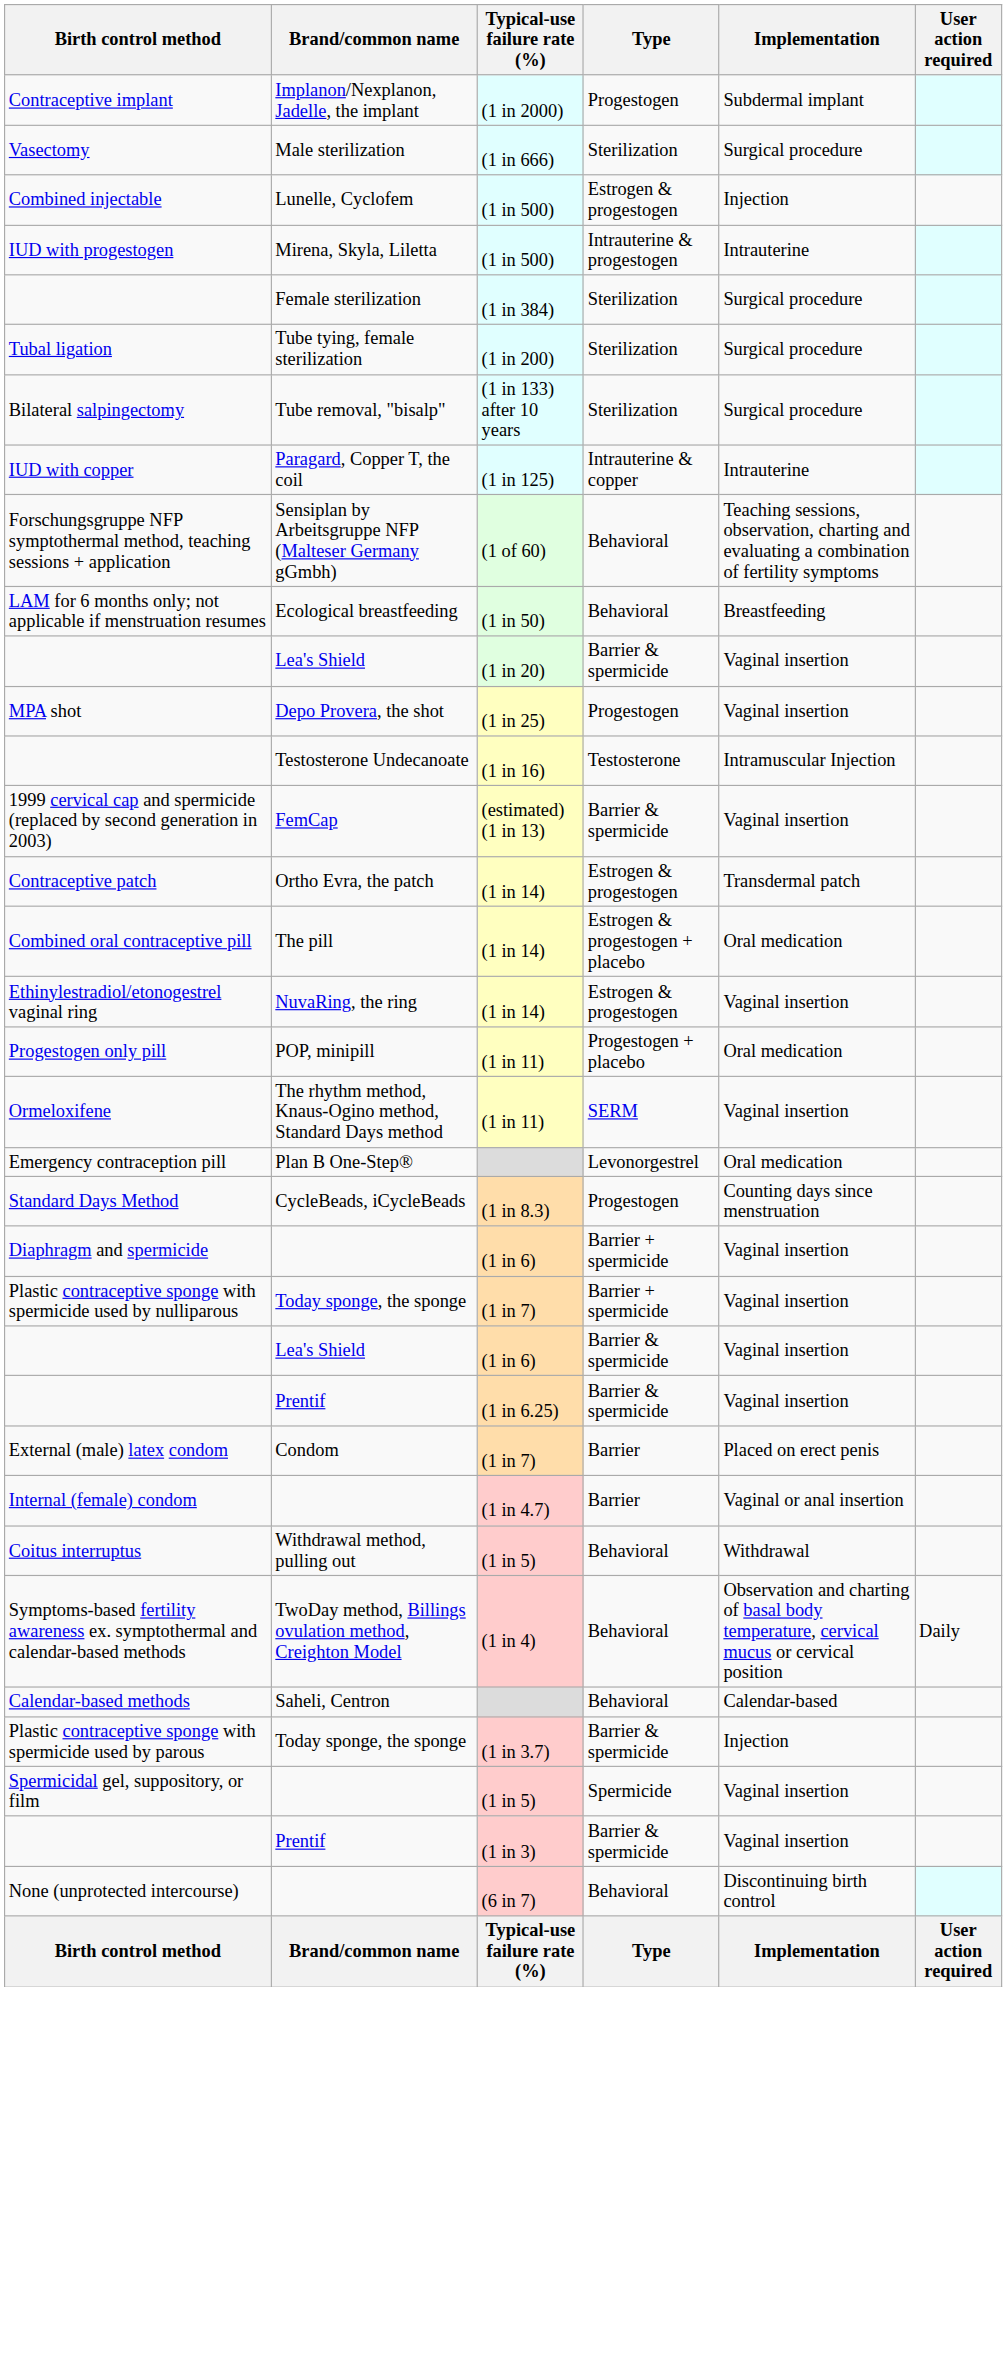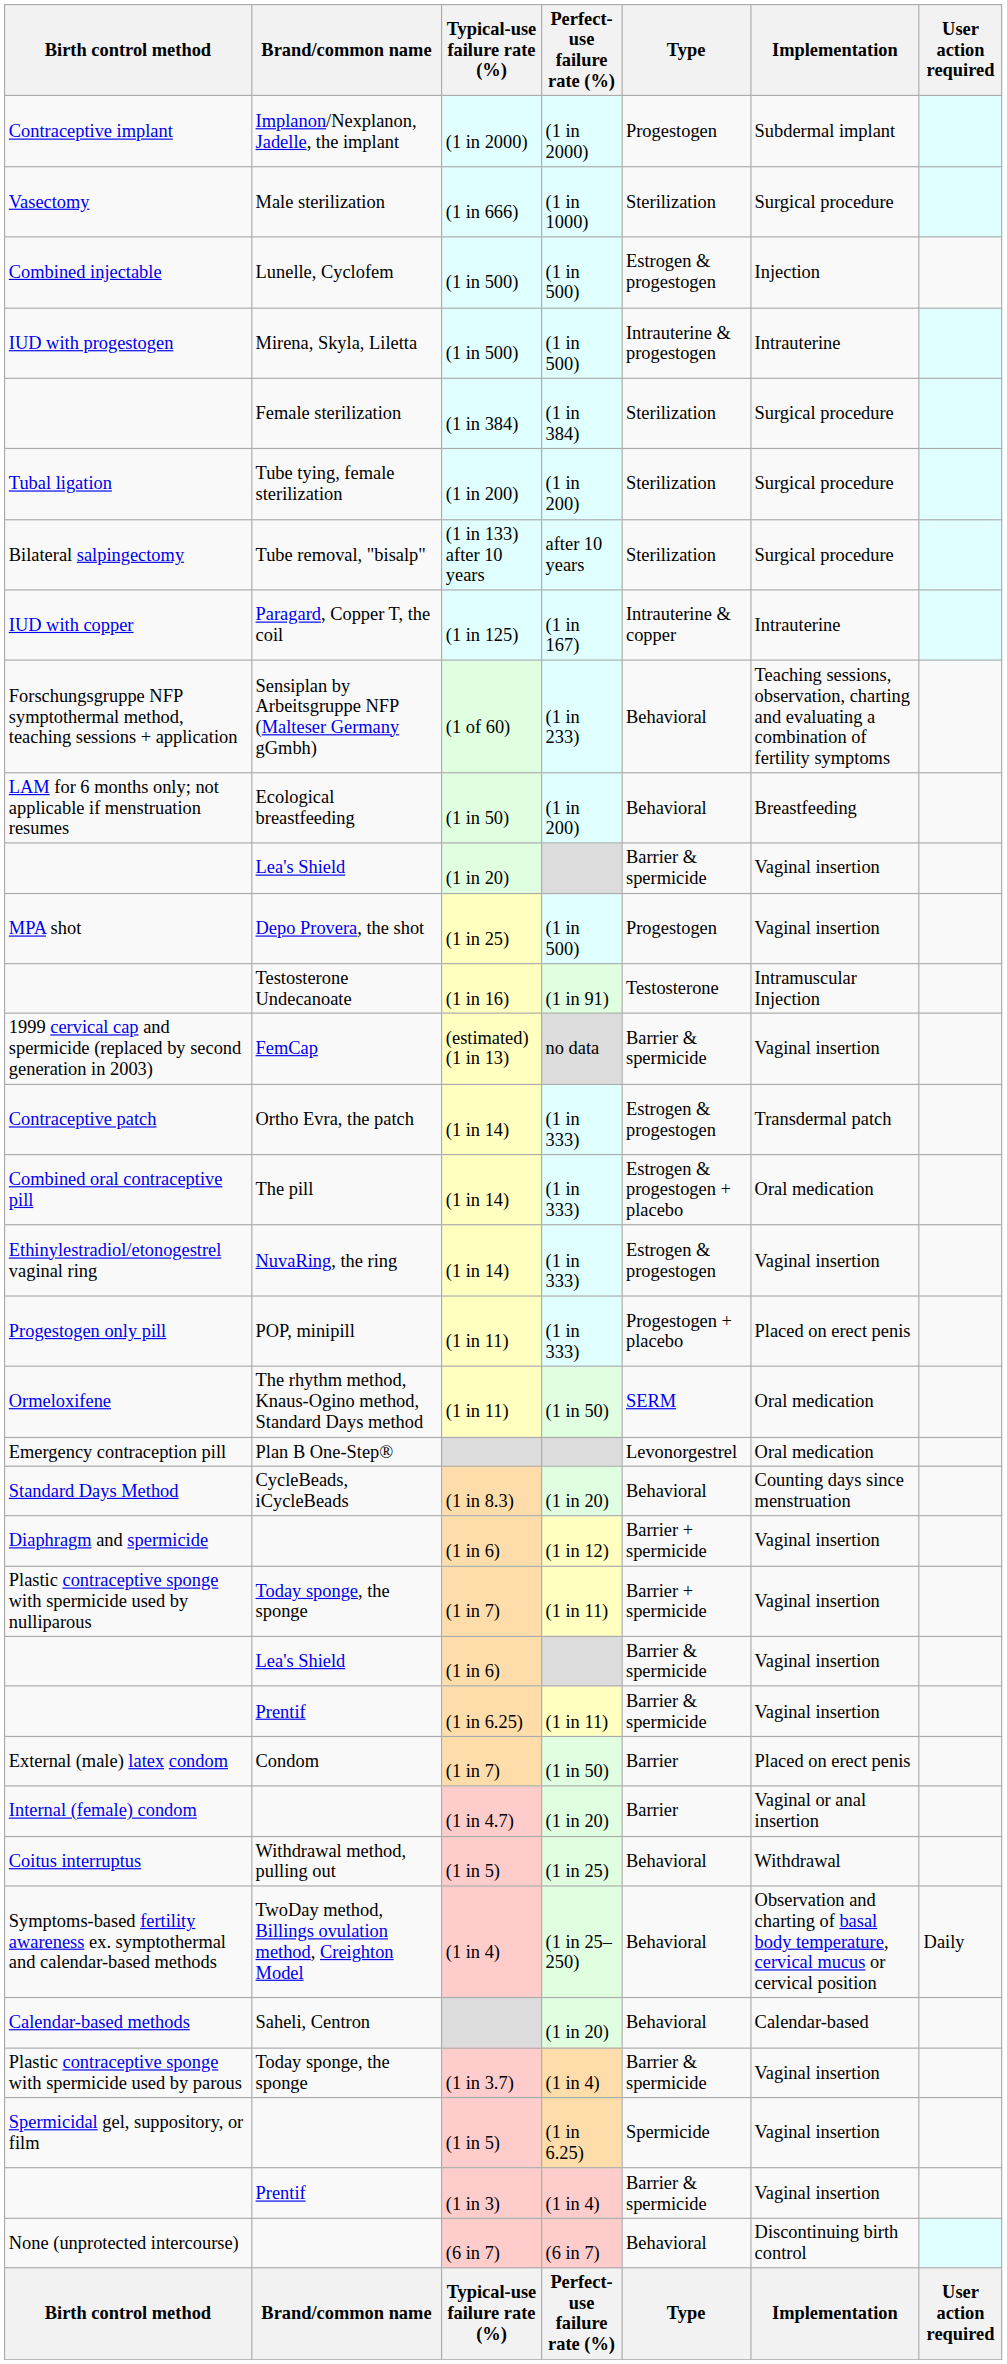 <table class="wikitable sortable">
 <tr>
 <th>Birth control method</th>
 <th class=unsortable>Brand/common name</th>
 <th>Typical-use failure rate (%)</th>
+<th>Perfect-use failure rate (%)</th>
 <th>Type</th>
 <th>Implementation</th>
 <th>User action required</th>
 </tr>
 <tr>
 <td><a href='#'>Contraceptive implant</a></td>
 <td><a href='#'>Implanon</a>/Nexplanon, <a href='#'>Jadelle</a>, the implant</td>
 <td style="background:#e0ffff"> <br>(1 in 2000)</td>
+<td style=background:#e0ffff> <br>(1 in 2000)</td>
 <td>Progestogen</td>
 <td>Subdermal implant</td>
 <td style=background:#e0ffff></td>
 </tr>
 <tr>
 <td><a href='#'>Vasectomy</a></td>
 <td>Male sterilization</td>
 <td style="background:#e0ffff"> <br>(1 in 666)</td>
+<td style=background:#e0ffff> <br>(1 in 1000)</td>
 <td>Sterilization</td>
 <td>Surgical procedure</td>
 <td style=background:#e0ffff></td>
 </tr>
 <tr>
 <td><a href='#'>Combined injectable</a></td>
 <td>Lunelle, Cyclofem</td>
+<td style=background:#e0ffff> <br>(1 in 500)</td>
 <td style=background:#e0ffff> <br>(1 in 500)</td>
 <td>Estrogen & progestogen</td>
 <td>Injection</td>
 <td></td>
 </tr>
 <tr>
 <td><a href='#'>IUD with progestogen</a></td>
 <td>Mirena, Skyla, Liletta</td>
 <td style=background:#e0ffff> <br>(1 in 500)</td>
+<td style=background:#e0ffff><br>(1 in 500)</td>
 <td>Intrauterine & progestogen</td>
 <td>Intrauterine</td>
 <td style=background:#e0ffff></td>
 </tr>
 <tr>
 <td></td>
 <td>Female sterilization</td>
+<td style=background:#e0ffff> <br>(1 in 384)</td>
 <td style=background:#e0ffff> <br>(1 in 384)</td>
 <td>Sterilization</td>
 <td>Surgical procedure</td>
 <td style=background:#e0ffff></td>
 </tr>
 <tr>
 <td><a href='#'>Tubal ligation</a></td>
 <td>Tube tying, female sterilization</td>
 <td style=background:#e0ffff> <br>(1 in 200)</td>
+<td style=background:#e0ffff> <br>(1 in 200)</td>
 <td>Sterilization</td>
 <td>Surgical procedure</td>
 <td style=background:#e0ffff></td>
 </tr>
 <tr>
 <td>Bilateral <a href='#'>salpingectomy</a></td>
 <td>Tube removal, "bisalp"</td>
 <td style=background:#e0ffff> (1 in 133) after 10 years</td>
+<td style=background:#e0ffff> after 10 years</td>
 <td>Sterilization</td>
 <td>Surgical procedure</td>
 <td style=background:#e0ffff></td>
 </tr>
 <tr>
 <td><a href='#'>IUD with copper</a></td>
 <td><a href='#'>Paragard</a>, Copper T, the coil</td>
 <td style=background:#e0ffff> <br>(1 in 125)</td>
+<td style=background:#e0ffff><br>(1 in 167)</td>
 <td>Intrauterine & copper</td>
 <td>Intrauterine</td>
 <td style=background:#e0ffff> </td>
 </tr>
 <tr>
 <td>Forschungsgruppe NFP symptothermal method, teaching sessions + application</td>
 <td>Sensiplan by Arbeitsgruppe NFP (<a href='#'>Malteser Germany</a> gGmbh)</td>
 <td style=background:#e0ffe0> <br>(1 of 60)</td>
+<td style=background:#e0ffff><br> (1 in 233)</td>
 <td>Behavioral</td>
 <td>Teaching sessions, observation, charting and evaluating a combination of fertility symptoms</td>
 <td></td>
 </tr>
 <tr>
 <td><a href='#'>LAM</a> for 6 months only; not applicable if menstruation resumes</td>
 <td>Ecological breastfeeding</td>
 <td style="background:#e0ffe0"> <br>(1 in 50)</td>
+<td style=background:#e0ffff> <br>(1 in 200)</td>
 <td>Behavioral</td>
 <td>Breastfeeding</td>
 <td></td>
 </tr>
 <tr>
 <td></td>
 <td><a href='#'>Lea's Shield</a></td>
 <td style=background:#e0ffe0> <br>(1 in 20)</td>
+<td style=background:#dcdcdc></td>
 <td>Barrier & spermicide</td>
 <td>Vaginal insertion</td>
 <td></td>
 </tr>
 <tr>
 <td><a href='#'>MPA</a> shot</td>
 <td><a href='#'>Depo Provera</a>, the shot</td>
 <td style="background:#ffffc0"> <br>(1 in 25)</td>
+<td style=background:#e0ffff><br>(1 in 500)</td>
 <td>Progestogen</td>
 <td>Vaginal insertion</td>
 <td></td>
 </tr>
 <tr>
 <td></td>
 <td>Testosterone Undecanoate</td>
 <td style="background:#ffffc0"> <br>(1 in 16)</td>
+<td style="background:#e0ffe0"><br>(1 in 91)</td>
 <td>Testosterone</td>
 <td>Intramuscular Injection</td>
 <td></td>
 </tr>
 <tr>
 <td>1999 <a href='#'>cervical cap</a> and spermicide (replaced by second generation in 2003)</td>
 <td><a href='#'>FemCap</a></td>
 <td style=background:#ffffc0> (estimated) <br>(1 in 13)</td>
+<td style=background:#dcdcdc>no data</td>
 <td>Barrier & spermicide</td>
 <td>Vaginal insertion</td>
 <td></td>
 </tr>
 <tr>
 <td><a href='#'>Contraceptive patch</a></td>
 <td>Ortho Evra, the patch</td>
 <td style="background:#ffffc0"> <br>(1 in 14)</td>
+<td style="background:#e0ffff"><br>(1 in 333)</td>
 <td>Estrogen & progestogen</td>
 <td>Transdermal patch</td>
 <td></td>
 </tr>
 <tr>
 <td><a href='#'>Combined oral contraceptive pill</a></td>
 <td>The pill</td>
 <td style=background:#ffffc0> <br>(1 in 14)</td>
+<td style=background:#e0ffff><br>(1 in 333)</td>
 <td>Estrogen & progestogen + placebo</td>
 <td>Oral medication</td>
 <td></td>
 </tr>
 <tr>
 <td><a href='#'>Ethinylestradiol/etonogestrel</a> vaginal ring</td>
 <td><a href='#'>NuvaRing</a>, the ring</td>
 <td style=background:#ffffc0> <br>(1 in 14)</td>
+<td style=background:#e0ffff> <br>(1 in 333)</td>
 <td>Estrogen & progestogen</td>
 <td>Vaginal insertion</td>
 <td> </td>
 </tr>
 <tr>
 <td><a href='#'>Progestogen only pill</a></td>
 <td>POP, minipill</td>
 <td style=background:#ffffc0><br>(1 in 11)</td>
+<td style=background:#e0ffff><br>(1 in 333)</td>
 <td>Progestogen + placebo</td>
-<td>Oral medication</td>
+<td>Placed on erect penis</td>
 <td></td>
 </tr>
 <tr>
 <td><a href='#'>Ormeloxifene</a></td>
 <td>The rhythm method, Knaus-Ogino method, Standard Days method</td>
 <td style=background:#ffffc0> <br> (1 in 11)</td>
+<td style=background:#e0ffe0><br>(1 in 50)</td>
 <td><a href='#'>SERM</a></td>
-<td>Vaginal insertion</td>
+<td>Oral medication</td>
 <td></td>
 </tr>
 <tr>
 <td>Emergency contraception pill</td>
 <td>Plan B One-Step®</td>
+<td style=background:#dcdcdc></td>
 <td style=background:#dcdcdc></td>
 <td>Levonorgestrel</td>
 <td>Oral medication</td>
 <td></td>
 </tr>
 <tr>
 <td><a href='#'>Standard Days Method</a></td>
 <td>CycleBeads, iCycleBeads</td>
 <td style="background:#fda;"> <br>(1 in 8.3)</td>
-<td>Progestogen</td>
+<td style=background:#e0ffe0><br>(1 in 20)</td>
+<td>Behavioral</td>
 <td>Counting days since menstruation</td>
 <td></td>
 </tr>
 <tr>
 <td><a href='#'>Diaphragm</a> and <a href='#'>spermicide</a></td>
 <td></td>
 <td style="background:#fda;"> <br>(1 in 6)</td>
+<td style=background:#ffffc0> <br>(1 in 12)</td>
 <td>Barrier + spermicide</td>
 <td>Vaginal insertion</td>
 <td></td>
 </tr>
 <tr>
 <td>Plastic <a href='#'>contraceptive sponge</a> with spermicide used by nulliparous</td>
 <td><a href='#'>Today sponge</a>, the sponge</td>
 <td style="background:#fda;"> <br>(1 in 7)</td>
+<td style=background:#ffffc0> <br>(1 in 11)</td>
 <td>Barrier + spermicide</td>
 <td>Vaginal insertion</td>
 <td></td>
 </tr>
 <tr>
 <td></td>
 <td><a href='#'>Lea's Shield</a></td>
 <td style="background:#fda;"> <br>(1 in 6)</td>
+<td style=background:#dcdcdc></td>
 <td>Barrier & spermicide</td>
 <td>Vaginal insertion</td>
 <td></td>
 </tr>
 <tr>
 <td></td>
 <td><a href='#'>Prentif</a></td>
 <td style="background:#fda;"> <br>(1 in 6.25)</td>
+<td style=background:#ffffc0><br>(1 in 11)</td>
 <td>Barrier & spermicide</td>
 <td>Vaginal insertion</td>
 <td></td>
 </tr>
 <tr>
 <td>External (male) <a href='#'>latex</a> <a href='#'>condom</a></td>
 <td>Condom</td>
 <td style="background:#fda;"> <br>(1 in 7)</td>
+<td style=background:#e0ffe0> <br>(1 in 50)</td>
 <td>Barrier</td>
 <td>Placed on erect penis</td>
 <td></td>
 </tr>
 <tr>
 <td><a href='#'>Internal (female) condom</a></td>
 <td></td>
 <td style="background:#fcc;"> <br>(1 in 4.7)</td>
+<td style=background:#e0ffe0> <br>(1 in 20)</td>
 <td>Barrier</td>
 <td>Vaginal or anal insertion</td>
 <td></td>
 </tr>
 <tr>
 <td><a href='#'>Coitus interruptus</a></td>
 <td>Withdrawal method, pulling out</td>
 <td style="background:#fcc;"> <br>(1 in 5)</td>
+<td style=background:#e0ffe0> <br>(1 in 25)</td>
 <td>Behavioral</td>
 <td>Withdrawal</td>
 <td></td>
 </tr>
 <tr>
 <td>Symptoms-based <a href='#'>fertility awareness</a> ex. symptothermal and calendar-based methods</td>
 <td>TwoDay method, <a href='#'>Billings ovulation method</a>, <a href='#'>Creighton Model</a></td>
 <td style="background:#fcc;"> <br>(1 in 4)</td>
+<td style=background:#e0ffe0> <br>(1 in 25–250)</td>
 <td>Behavioral</td>
 <td>Observation and charting of <a href='#'>basal body temperature</a>, <a href='#'>cervical mucus</a> or cervical position</td>
 <td>Daily</td>
 </tr>
 <tr>
 <td><a href='#'>Calendar-based methods</a></td>
 <td>Saheli, Centron</td>
 <td style="background:#dcdcdc"></td>
+<td style=background:#e0ffe0><br>(1 in 20)</td>
 <td>Behavioral</td>
 <td>Calendar-based</td>
 <td></td>
 </tr>
 <tr>
 <td>Plastic <a href='#'>contraceptive sponge</a> with spermicide used by parous</td>
 <td>Today sponge, the sponge</td>
 <td style="background:#fcc;"> <br>(1 in 3.7)</td>
+<td style="background:#fda;"><br>(1 in 4)</td>
 <td>Barrier & spermicide</td>
-<td>Injection</td>
+<td>Vaginal insertion</td>
 <td></td>
 </tr>
 <tr>
 <td><a href='#'>Spermicidal</a> gel, suppository, or film</td>
 <td></td>
 <td style="background:#fcc;"> <br>(1 in 5)</td>
+<td style="background:#fda;"><br>(1 in 6.25)</td>
 <td>Spermicide</td>
 <td>Vaginal insertion</td>
 <td></td>
 </tr>
 <tr>
 <td></td>
 <td><a href='#'>Prentif</a></td>
 <td style="background:#fcc;"><br>(1 in 3)</td>
+<td style="background:#fcc;"> <br>(1 in 4)</td>
 <td>Barrier & spermicide</td>
 <td>Vaginal insertion</td>
 <td></td>
 </tr>
 <tr>
 <td>None (unprotected intercourse)</td>
 <td></td>
+<td style="background:#fcc;"> <br>(6 in 7)</td>
 <td style="background:#fcc;"> <br>(6 in 7)</td>
 <td>Behavioral</td>
 <td>Discontinuing birth control</td>
 <td style=background:#e0ffff></td>
 </tr>
 <tr class=sortbottom>
 <th>Birth control method</th>
 <th class=unsortable>Brand/common name</th>
 <th>Typical-use failure rate (%)</th>
+<th>Perfect-use failure rate (%)</th>
 <th>Type</th>
 <th>Implementation</th>
 <th>User action required</th>
 </tr>
 </table>
